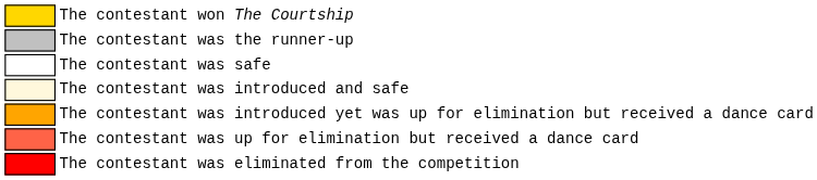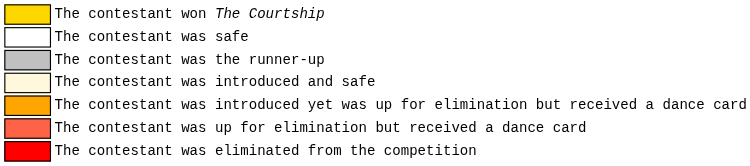 <table class="toccolours" style="font-size: 95%; white-space: nowrap; float:left">
 <tr>
 <td style="background: gold; border:1px solid black">     </td>
 <td>The contestant won <em>The Courtship</em></td>
 </tr>
 <tr>
+<td style="background:white; border:1px solid black">     </td>
+<td>The contestant was safe</td>
+</tr>
+<tr>
 <td style="background: silver; border:1px solid black">     </td>
 <td>The contestant was the runner-up</td>
-</tr>
-<tr>
-<td style="background:white; border:1px solid black">     </td>
-<td>The contestant was safe</td>
 </tr>
 <tr>
 <td style="background:cornsilk; border:1px solid black">     </td>
 <td>The contestant was introduced and safe</td>
 </tr>
 <tr>
 <td style="background:orange; border:1px solid black">     </td>
 <td>The contestant was introduced yet was up for elimination but received a dance card</td>
 </tr>
 <tr>
 <td style="background:tomato; border:1px solid black">     </td>
 <td>The contestant was up for elimination but received a dance card</td>
 </tr>
 <tr>
 <td style="background:red; border:1px solid black">     </td>
 <td>The contestant was eliminated from the competition</td>
 </tr>
 </table>
